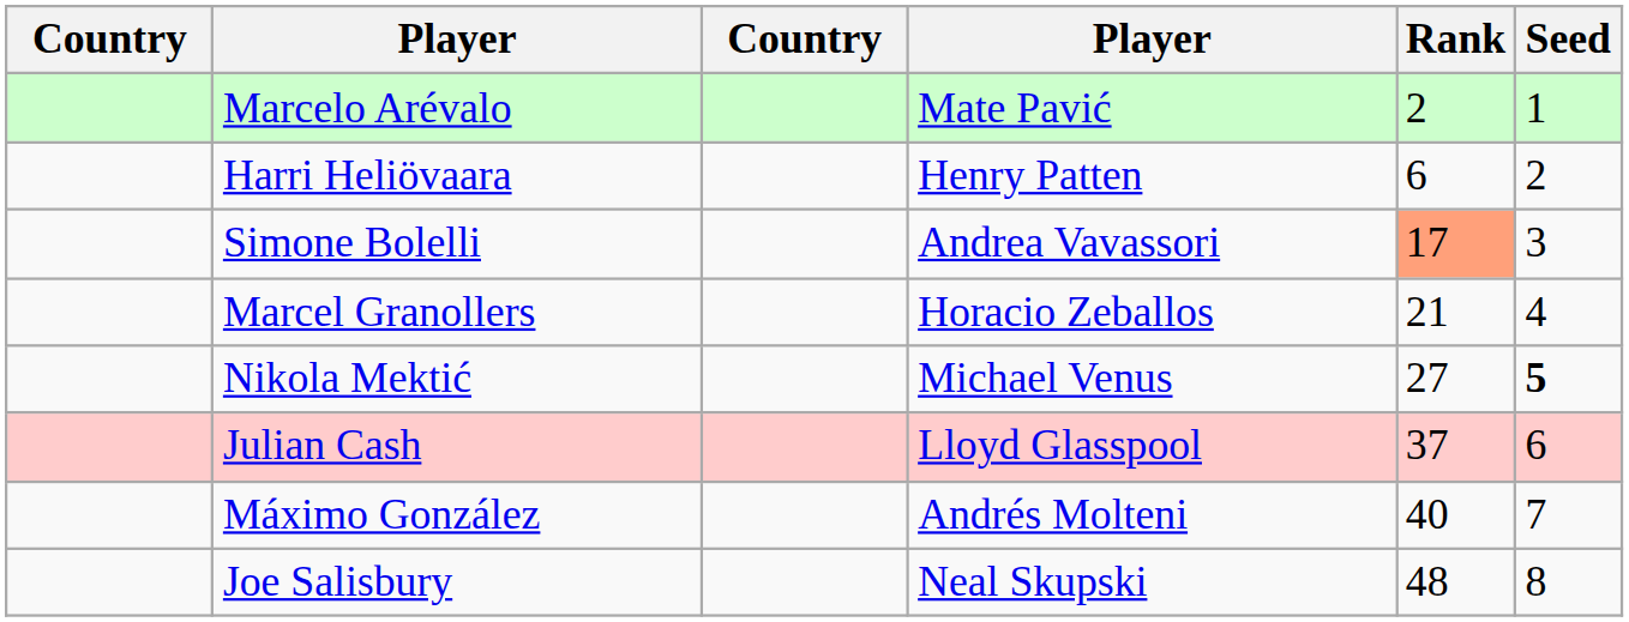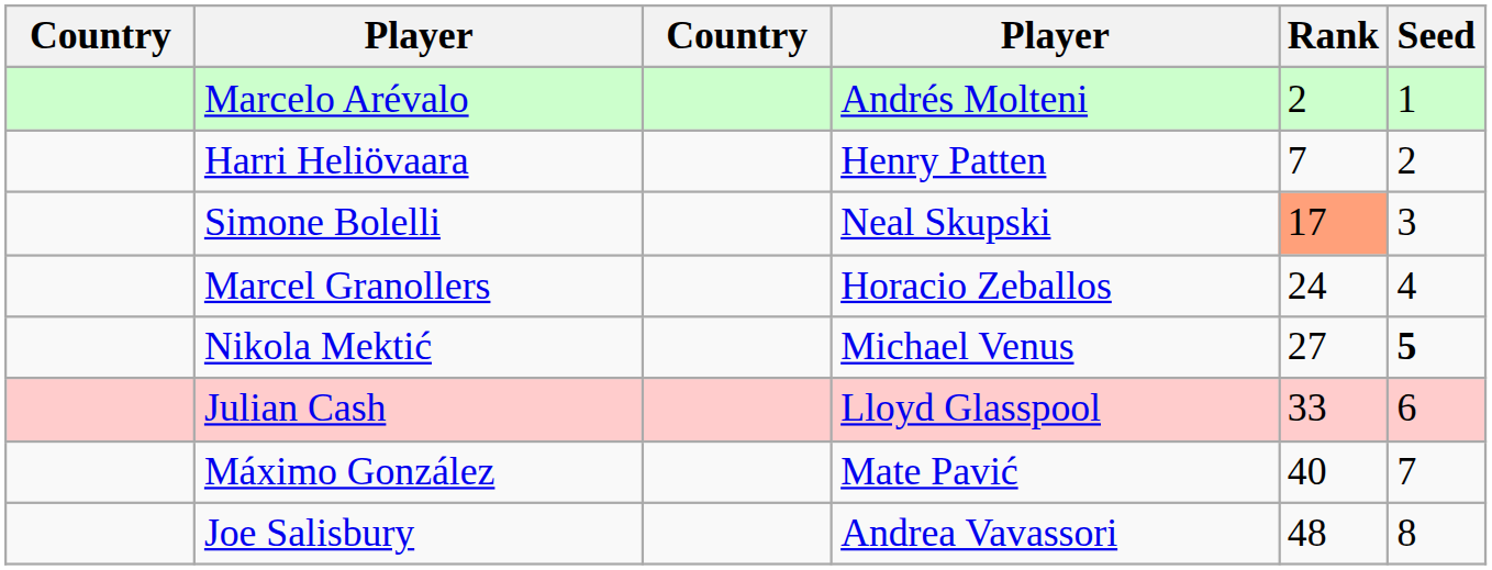 <table class="sortable wikitable">
 <tr>
 <th width="70">Country</th>
 <th width="175">Player</th>
 <th width="70">Country</th>
 <th width="175">Player</th>
 <th>Rank</th>
 <th>Seed</th>
 </tr>
 <tr bgcolor=#cfc>
 <td></td>
 <td><a href='#'>Marcelo Arévalo</a></td>
 <td></td>
-<td><a href='#'>Mate Pavić</a></td>
+<td><a href='#'>Andrés Molteni</a></td>
 <td>2</td>
 <td>1</td>
 </tr>
 <tr>
 <td></td>
 <td><a href='#'>Harri Heliövaara</a></td>
 <td></td>
 <td><a href='#'>Henry Patten</a></td>
-<td>6</td>
+<td>7</td>
 <td>2</td>
 </tr>
 <tr>
 <td></td>
 <td><a href='#'>Simone Bolelli</a></td>
 <td></td>
-<td><a href='#'>Andrea Vavassori</a></td>
+<td><a href='#'>Neal Skupski</a></td>
 <td style="background: lightsalmon;">17</td>
 <td>3</td>
 </tr>
 <tr>
 <td></td>
 <td><a href='#'>Marcel Granollers</a></td>
 <td></td>
 <td><a href='#'>Horacio Zeballos</a></td>
-<td>21</td>
+<td>24</td>
 <td>4</td>
 </tr>
 <tr>
 <td></td>
 <td><a href='#'>Nikola Mektić</a></td>
 <td></td>
 <td><a href='#'>Michael Venus</a></td>
 <td>27</td>
 <td><strong>5</strong></td>
 </tr>
 <tr bgcolor=#fcc>
 <td></td>
 <td><a href='#'>Julian Cash</a></td>
 <td></td>
 <td><a href='#'>Lloyd Glasspool</a></td>
-<td>37</td>
+<td>33</td>
 <td>6</td>
 </tr>
 <tr>
 <td></td>
 <td><a href='#'>Máximo González</a></td>
 <td></td>
-<td><a href='#'>Andrés Molteni</a></td>
+<td><a href='#'>Mate Pavić</a></td>
 <td>40</td>
 <td>7</td>
 </tr>
 <tr>
 <td></td>
 <td><a href='#'>Joe Salisbury</a></td>
 <td></td>
-<td><a href='#'>Neal Skupski</a></td>
+<td><a href='#'>Andrea Vavassori</a></td>
 <td>48</td>
 <td>8</td>
 </tr>
 </table>
